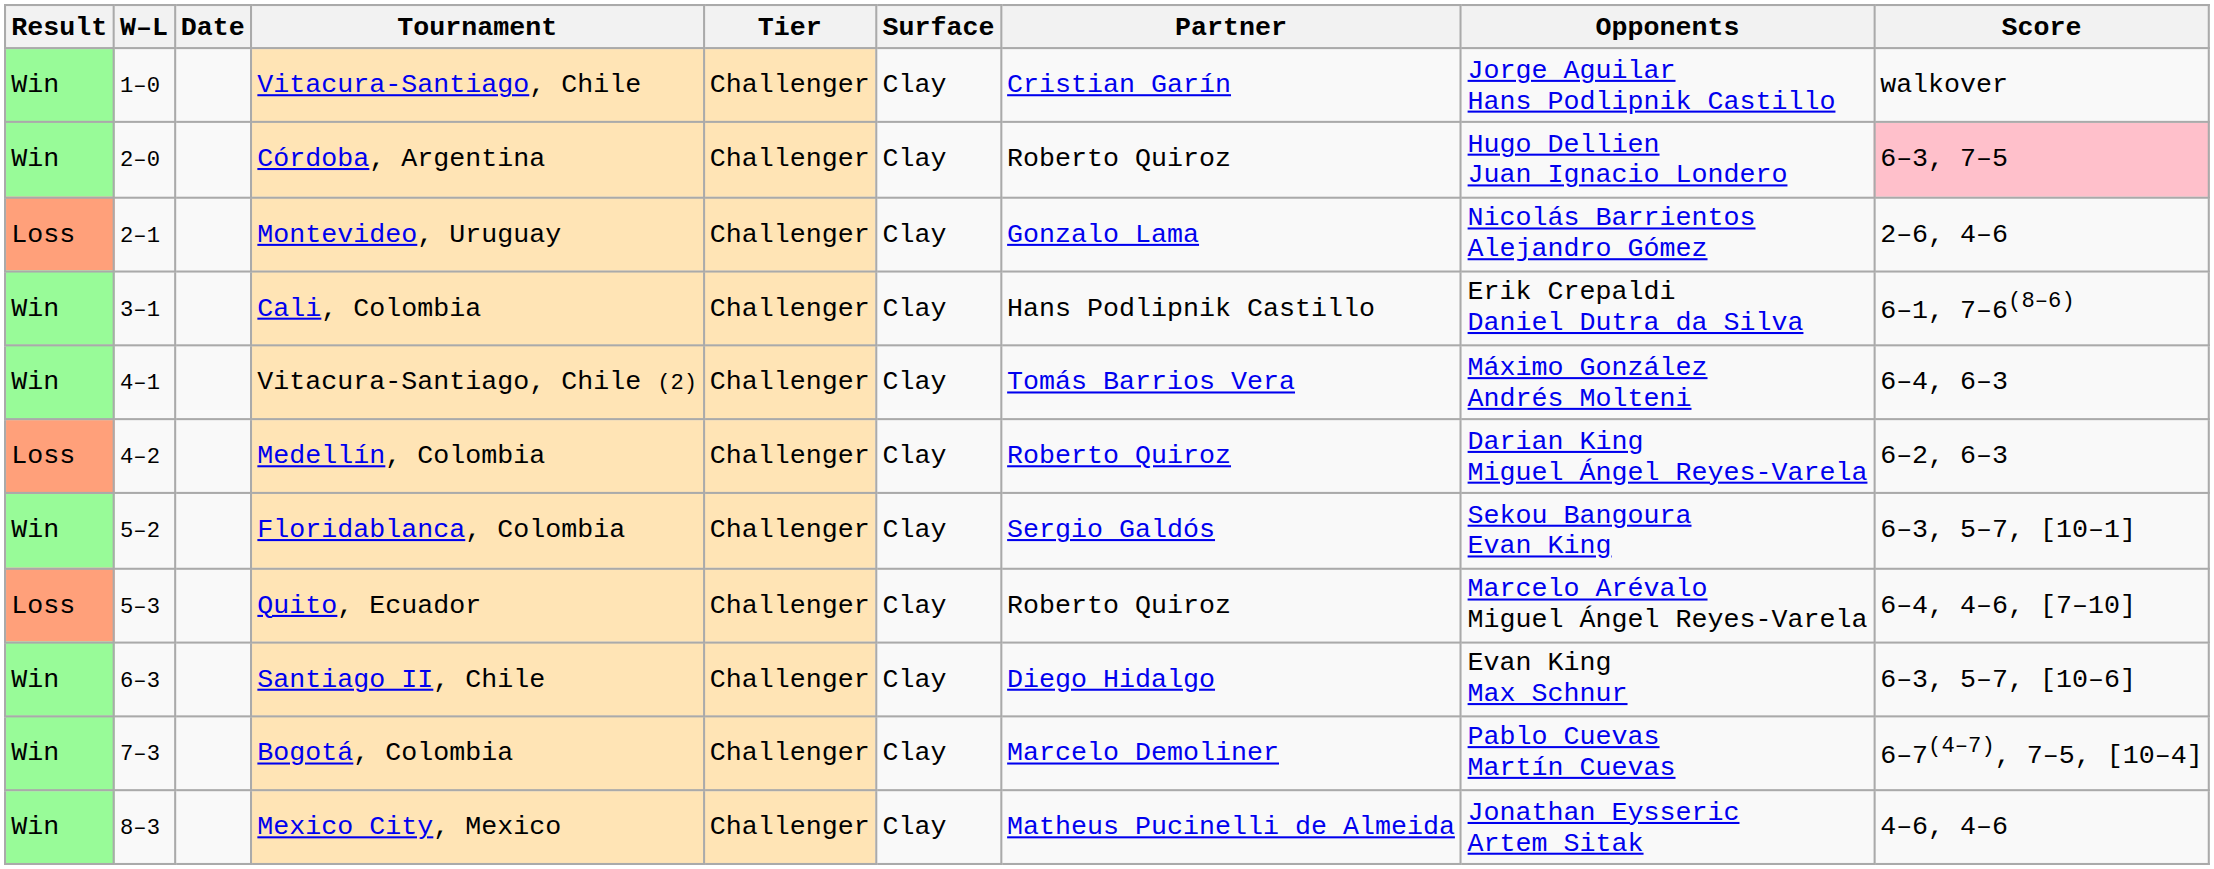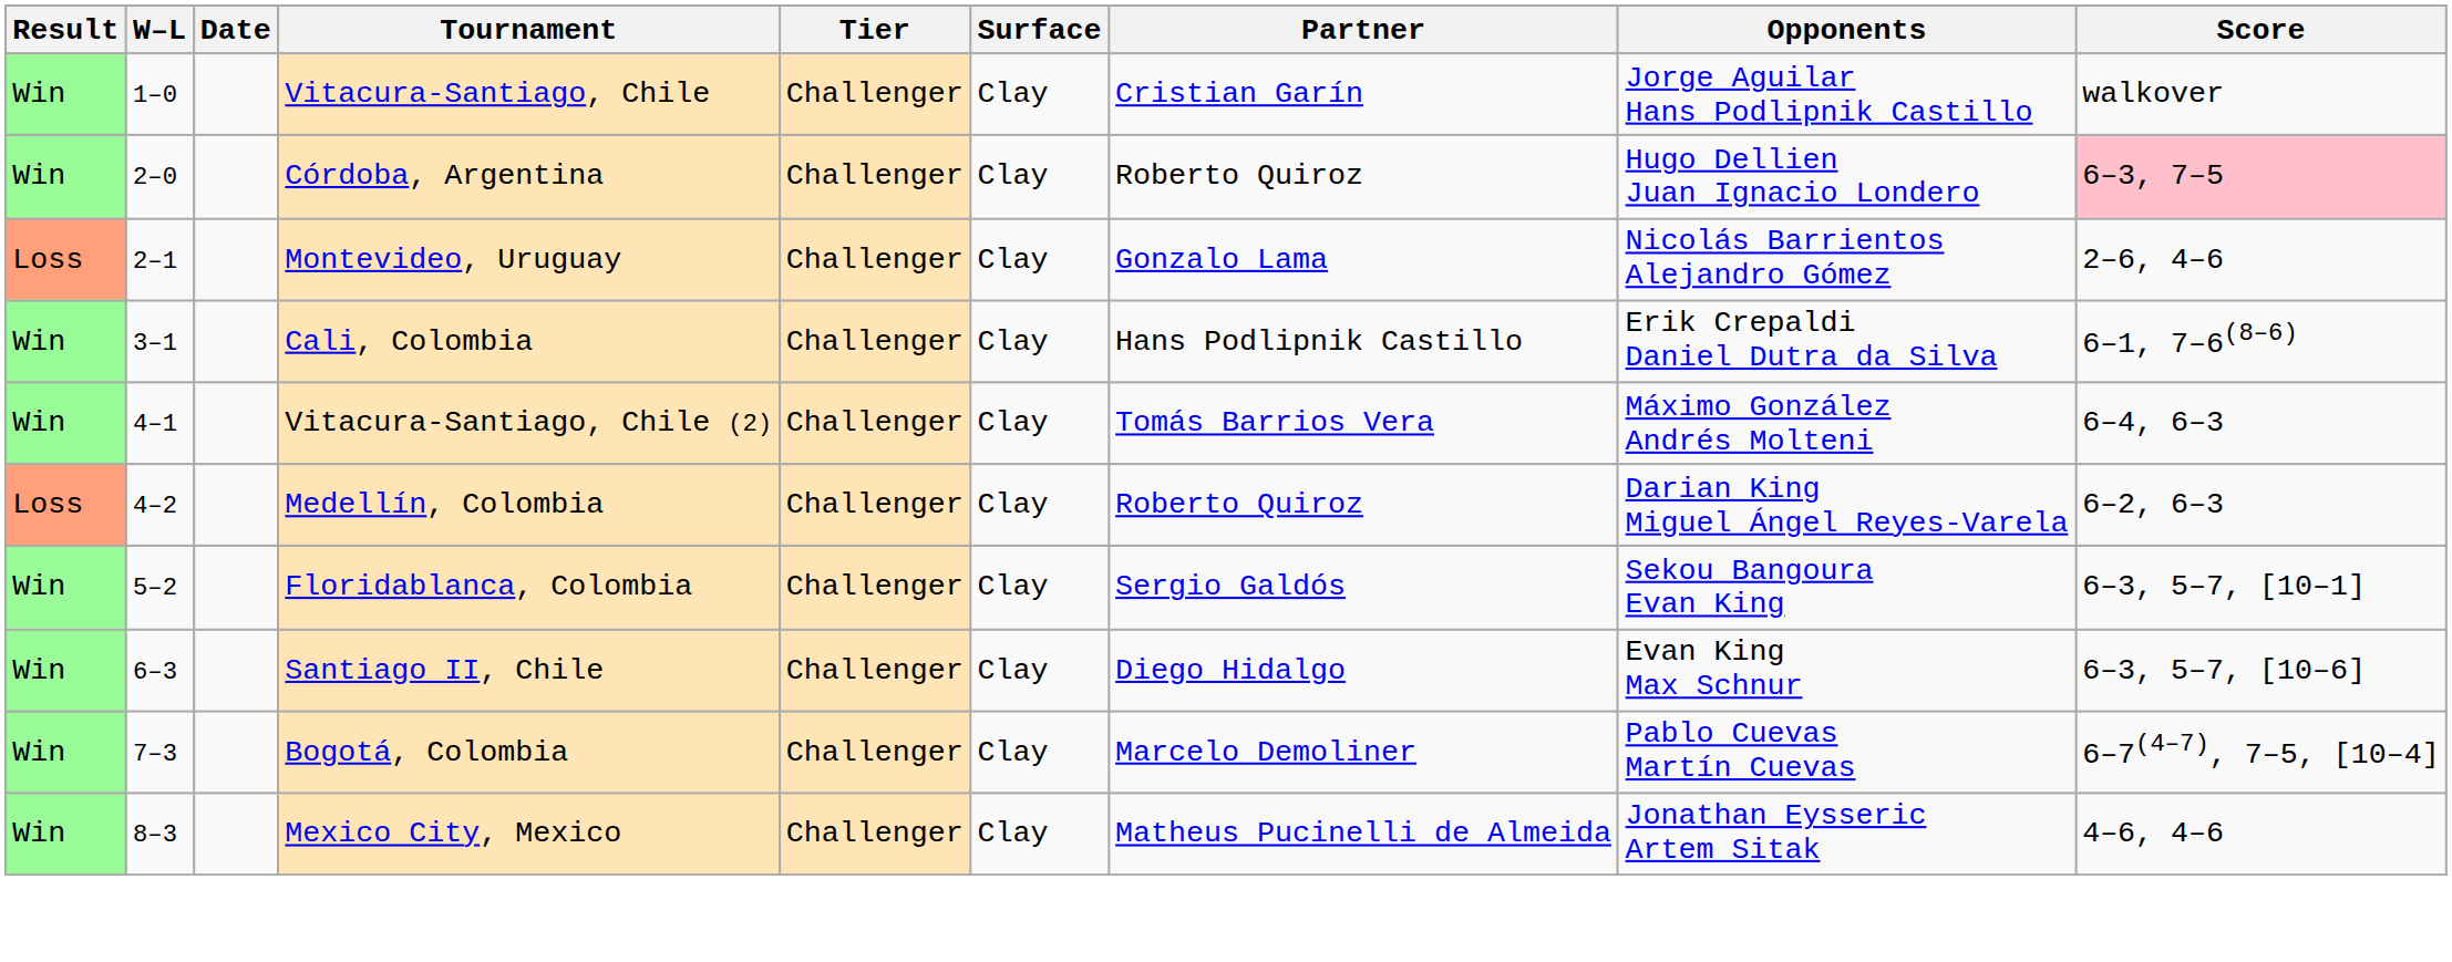 <table class="sortable wikitable nowrap">
 <tr>
 <th>Result</th>
 <th class="unsortable">W–L</th>
 <th>Date</th>
 <th>Tournament</th>
 <th>Tier</th>
 <th>Surface</th>
 <th>Partner</th>
 <th>Opponents</th>
 <th class="unsortable">Score</th>
 </tr>
 <tr>
 <td bgcolor=98FB98>Win</td>
 <td><small>1–0</small></td>
 <td><a href='#'></a></td>
 <td style="background:moccasin;"><a href='#'>Vitacura-Santiago</a>, Chile</td>
 <td style="background:moccasin;">Challenger</td>
 <td>Clay</td>
 <td> <a href='#'>Cristian Garín</a></td>
 <td> <a href='#'>Jorge Aguilar</a><br> <a href='#'>Hans Podlipnik Castillo</a></td>
 <td>walkover</td>
 </tr>
 <tr>
 <td bgcolor=98FB98>Win</td>
 <td><small>2–0</small></td>
 <td><a href='#'></a></td>
 <td style="background:moccasin;"><a href='#'>Córdoba</a>, Argentina</td>
 <td style="background:moccasin;">Challenger</td>
 <td>Clay</td>
 <td> Roberto Quiroz</td>
 <td> <a href='#'>Hugo Dellien</a><br> <a href='#'>Juan Ignacio Londero</a></td>
 <td style="background: pink;">6–3, 7–5</td>
 </tr>
 <tr>
 <td bgcolor=FFA07A>Loss</td>
 <td><small>2–1</small></td>
 <td><a href='#'></a></td>
 <td style="background:moccasin;"><a href='#'>Montevideo</a>, Uruguay</td>
 <td style="background:moccasin;">Challenger</td>
 <td>Clay</td>
 <td> <a href='#'>Gonzalo Lama</a></td>
 <td> <a href='#'>Nicolás Barrientos</a> <br>  <a href='#'>Alejandro Gómez</a></td>
 <td>2–6, 4–6</td>
 </tr>
 <tr>
 <td bgcolor=98FB98>Win</td>
 <td><small>3–1</small></td>
 <td><a href='#'></a></td>
 <td style="background:moccasin;"><a href='#'>Cali</a>, Colombia</td>
 <td style="background:moccasin;">Challenger</td>
 <td>Clay</td>
 <td> Hans Podlipnik Castillo</td>
 <td> Erik Crepaldi <br>  <a href='#'>Daniel Dutra da Silva</a></td>
 <td>6–1, 7–6<sup>(8–6)</sup></td>
 </tr>
 <tr>
 <td bgcolor=98FB98>Win</td>
 <td><small>4–1</small></td>
 <td><a href='#'></a></td>
 <td style="background:moccasin;">Vitacura-Santiago, Chile <small>(2)</small></td>
 <td style="background:moccasin;">Challenger</td>
 <td>Clay</td>
 <td> <a href='#'>Tomás Barrios Vera</a></td>
 <td> <a href='#'>Máximo González</a> <br>  <a href='#'>Andrés Molteni</a></td>
 <td>6–4, 6–3</td>
 </tr>
 <tr>
 <td bgcolor=FFA07A>Loss</td>
 <td><small>4–2</small></td>
 <td><a href='#'></a></td>
 <td style="background:moccasin;"><a href='#'>Medellín</a>, Colombia</td>
 <td style="background:moccasin;">Challenger</td>
 <td>Clay</td>
 <td> <a href='#'>Roberto Quiroz</a></td>
 <td> <a href='#'>Darian King</a><br> <a href='#'>Miguel Ángel Reyes-Varela</a></td>
 <td>6–2, 6–3</td>
 </tr>
 <tr>
 <td bgcolor=98FB98>Win</td>
 <td><small>5–2</small></td>
 <td><a href='#'></a></td>
 <td style="background:moccasin;"><a href='#'>Floridablanca</a>, Colombia</td>
 <td style="background:moccasin;">Challenger</td>
 <td>Clay</td>
 <td> <a href='#'>Sergio Galdós</a></td>
 <td> <a href='#'>Sekou Bangoura</a> <br>  <a href='#'>Evan King</a></td>
 <td>6–3, 5–7, [10–1]</td>
 </tr>
 <tr>
-<td bgcolor=FFA07A>Loss</td>
-<td><small>5–3</small></td>
-<td><a href='#'></a></td>
-<td style="background:moccasin;"><a href='#'>Quito</a>, Ecuador</td>
-<td style="background:moccasin;">Challenger</td>
-<td>Clay</td>
-<td> Roberto Quiroz</td>
-<td> <a href='#'>Marcelo Arévalo</a><br> Miguel Ángel Reyes-Varela</td>
-<td>6–4, 4–6, [7–10]</td>
-</tr>
-<tr>
 <td bgcolor=98FB98>Win</td>
 <td><small>6–3</small></td>
 <td><a href='#'></a></td>
 <td style="background:moccasin;"><a href='#'>Santiago II</a>, Chile</td>
 <td style="background:moccasin;">Challenger</td>
 <td>Clay</td>
 <td> <a href='#'>Diego Hidalgo</a></td>
 <td> Evan King <br>  <a href='#'>Max Schnur</a></td>
 <td>6–3, 5–7, [10–6]</td>
 </tr>
 <tr>
 <td bgcolor=98FB98>Win</td>
 <td><small>7–3</small></td>
 <td><a href='#'></a></td>
 <td style="background:moccasin;"><a href='#'>Bogotá</a>, Colombia</td>
 <td style="background:moccasin;">Challenger</td>
 <td>Clay</td>
 <td> <a href='#'>Marcelo Demoliner</a></td>
 <td> <a href='#'>Pablo Cuevas</a><br> <a href='#'>Martín Cuevas</a></td>
 <td>6–7<sup>(4–7)</sup>, 7–5, [10–4]</td>
 </tr>
 <tr>
 <td bgcolor=98FB98>Win</td>
 <td><small>8–3</small></td>
 <td><a href='#'></a></td>
 <td style="background:moccasin;"><a href='#'>Mexico City</a>, Mexico</td>
 <td style="background:moccasin;">Challenger</td>
 <td>Clay</td>
 <td> <a href='#'>Matheus Pucinelli de Almeida</a></td>
 <td> <a href='#'>Jonathan Eysseric</a><br> <a href='#'>Artem Sitak</a></td>
 <td>4–6, 4–6</td>
 </tr>
 </table>
